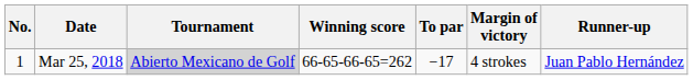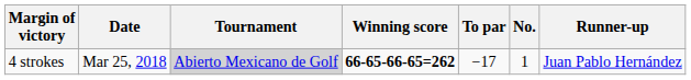 <table class="wikitable" style="font-size:95%;">
 <tr>
-<th>No.</th>
+<th>Margin of<br>victory</th>
 <th>Date</th>
 <th>Tournament</th>
 <th>Winning score</th>
 <th>To par</th>
-<th>Margin of<br>victory</th>
+<th>No.</th>
 <th>Runner-up</th>
 </tr>
 <tr>
-<td align=center>1</td>
+<td>4 strokes</td>
 <td align=right>Mar 25, <a href='#'>2018</a></td>
 <td style="background: lightgrey;"><a href='#'>Abierto Mexicano de Golf</a></td>
-<td align=right>66-65-66-65=262</td>
+<td align=right><strong>66-65-66-65=262</strong></td>
 <td align=center>−17</td>
-<td>4 strokes</td>
+<td align=center>1</td>
 <td> <a href='#'>Juan Pablo Hernández</a></td>
 </tr>
 </table>
